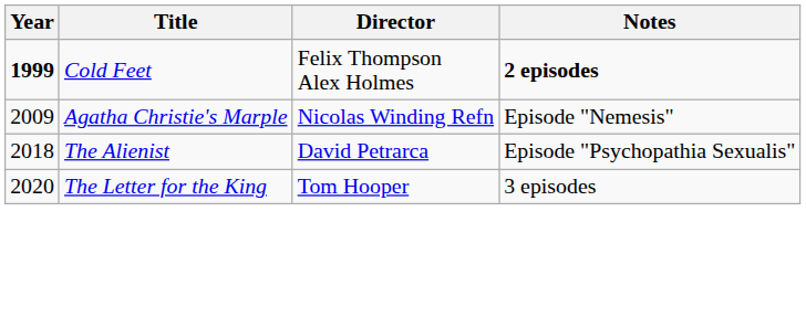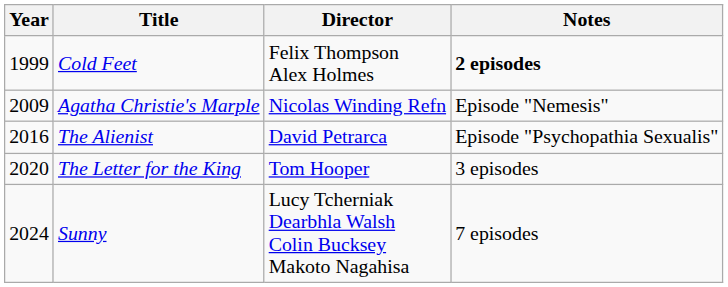 <table class="wikitable">
 <tr>
 <th>Year</th>
 <th>Title</th>
 <th>Director</th>
 <th>Notes</th>
 </tr>
 <tr>
-<td><strong>1999</strong></td>
+<td>1999</td>
 <td><em><a href='#'>Cold Feet</a></em></td>
 <td>Felix Thompson<br>Alex Holmes</td>
 <td><strong>2 episodes</strong></td>
 </tr>
 <tr>
 <td>2009</td>
 <td><em><a href='#'>Agatha Christie's Marple</a></em></td>
 <td><a href='#'>Nicolas Winding Refn</a></td>
 <td>Episode "Nemesis"</td>
 </tr>
 <tr>
-<td>2018</td>
+<td>2016</td>
 <td><em><a href='#'>The Alienist</a></em></td>
 <td><a href='#'>David Petrarca</a></td>
 <td>Episode "Psychopathia Sexualis"</td>
 </tr>
 <tr>
 <td>2020</td>
 <td><em><a href='#'>The Letter for the King</a></em></td>
 <td><a href='#'>Tom Hooper</a></td>
 <td>3 episodes</td>
 </tr>
+<tr>
+<td>2024</td>
+<td><em><a href='#'>Sunny</a></em></td>
+<td>Lucy Tcherniak<br><a href='#'>Dearbhla Walsh</a><br><a href='#'>Colin Bucksey</a><br>Makoto Nagahisa</td>
+<td>7 episodes</td>
+</tr>
 </table>
